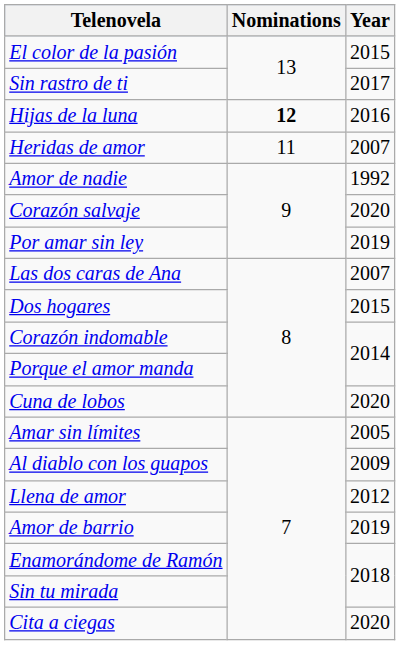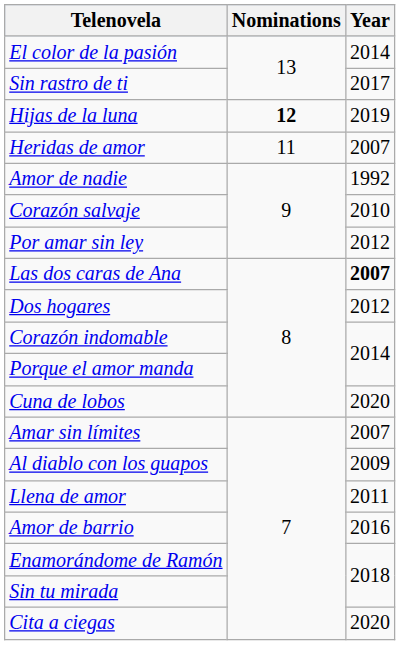 <table class="wikitable">
 <tr style="background:#b0c4de; text-align:center;">
 <th>Telenovela</th>
 <th>Nominations</th>
 <th>Year</th>
 </tr>
 <tr>
 <td><em><a href='#'>El color de la pasión</a></em></td>
 <td rowspan=2 style="text-align:center;">13</td>
-<td>2015</td>
+<td>2014</td>
 </tr>
 <tr>
 <td><em><a href='#'>Sin rastro de ti</a></em></td>
 <td>2017</td>
 </tr>
 <tr>
 <td><em><a href='#'>Hijas de la luna</a></em></td>
 <td style="text-align:center;"><strong>12</strong></td>
-<td>2016</td>
+<td>2019</td>
 </tr>
 <tr>
 <td><em><a href='#'>Heridas de amor</a></em></td>
 <td style="text-align:center;">11</td>
 <td>2007</td>
 </tr>
 <tr>
 <td><em><a href='#'>Amor de nadie</a></em></td>
 <td rowspan=3 style="text-align:center;">9</td>
 <td>1992</td>
 </tr>
 <tr>
 <td><em><a href='#'>Corazón salvaje</a></em></td>
-<td>2020</td>
+<td>2010</td>
 </tr>
 <tr>
 <td><em><a href='#'>Por amar sin ley</a></em></td>
-<td>2019</td>
+<td>2012</td>
 </tr>
 <tr>
 <td><em><a href='#'>Las dos caras de Ana</a></em></td>
 <td rowspan=5 style="text-align:center;">8</td>
-<td>2007</td>
+<td><strong>2007</strong></td>
 </tr>
 <tr>
 <td><em><a href='#'>Dos hogares</a></em></td>
-<td>2015</td>
+<td>2012</td>
 </tr>
 <tr>
 <td><em><a href='#'>Corazón indomable</a></em></td>
 <td rowspan=2>2014</td>
 </tr>
 <tr>
 <td><em><a href='#'>Porque el amor manda</a></em></td>
 </tr>
 <tr>
 <td><em><a href='#'>Cuna de lobos</a></em></td>
 <td>2020</td>
 </tr>
 <tr>
 <td><em><a href='#'>Amar sin límites</a></em></td>
 <td rowspan=7 style="text-align:center;">7</td>
-<td>2005</td>
+<td>2007</td>
 </tr>
 <tr>
 <td><em><a href='#'>Al diablo con los guapos</a></em></td>
 <td>2009</td>
 </tr>
 <tr>
 <td><em><a href='#'>Llena de amor</a></em></td>
-<td>2012</td>
+<td>2011</td>
 </tr>
 <tr>
 <td><em><a href='#'>Amor de barrio</a></em></td>
-<td>2019</td>
+<td>2016</td>
 </tr>
 <tr>
 <td><em><a href='#'>Enamorándome de Ramón</a></em></td>
 <td rowspan=2>2018</td>
 </tr>
 <tr>
 <td><em><a href='#'>Sin tu mirada</a></em></td>
 </tr>
 <tr>
 <td><em><a href='#'>Cita a ciegas</a></em></td>
 <td>2020</td>
 </tr>
 </table>
